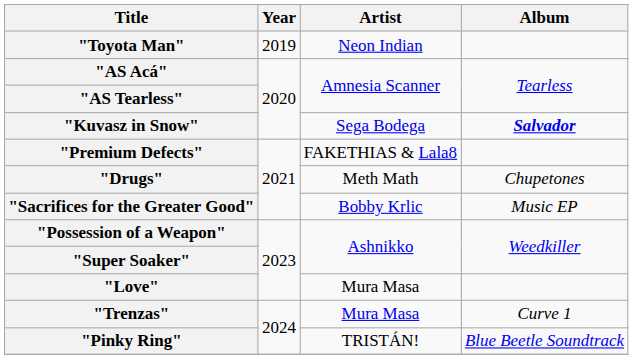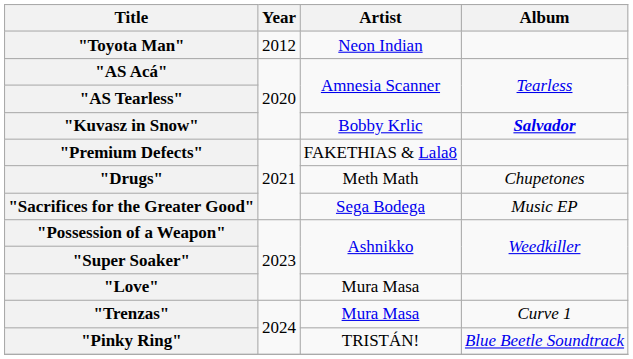 <table class="wikitable plainrowheaders" style="text-align:center;">
 <tr>
 <th scope="col">Title</th>
 <th scope="col">Year</th>
 <th scope="col">Artist</th>
 <th scope="col">Album</th>
 </tr>
 <tr>
 <th scope="row">"Toyota Man"</th>
-<td>2019</td>
+<td>2012</td>
 <td><a href='#'>Neon Indian</a></td>
 <td></td>
 </tr>
 <tr>
 <th scope="row">"AS Acá"</th>
 <td rowspan="3">2020</td>
 <td rowspan="2"><a href='#'>Amnesia Scanner</a></td>
 <td rowspan="2"><em><a href='#'>Tearless</a></em></td>
 </tr>
 <tr>
 <th scope="row">"AS Tearless"</th>
 </tr>
 <tr>
 <th scope="row">"Kuvasz in Snow"</th>
-<td><a href='#'>Sega Bodega</a></td>
+<td><a href='#'>Bobby Krlic</a></td>
 <td><strong><em><a href='#'>Salvador</a></em></strong></td>
 </tr>
 <tr>
 <th scope="row">"Premium Defects"</th>
 <td rowspan="3">2021</td>
 <td>FAKETHIAS & <a href='#'>Lala8</a></td>
 <td></td>
 </tr>
 <tr>
 <th scope="row">"Drugs"</th>
 <td>Meth Math</td>
 <td><em>Chupetones</em></td>
 </tr>
 <tr>
 <th scope="row">"Sacrifices for the Greater Good"</th>
-<td><a href='#'>Bobby Krlic</a></td>
+<td><a href='#'>Sega Bodega</a></td>
 <td><em>Music EP</em></td>
 </tr>
 <tr>
 <th scope="row">"Possession of a Weapon"</th>
 <td rowspan="3">2023</td>
 <td rowspan="2"><a href='#'>Ashnikko</a></td>
 <td rowspan="2"><em><a href='#'>Weedkiller</a></em></td>
 </tr>
 <tr>
 <th scope="row">"Super Soaker"</th>
 </tr>
 <tr>
 <th scope="row">"Love"</th>
 <td>Mura Masa</td>
 <td></td>
 </tr>
 <tr>
 <th scope="row">"Trenzas"</th>
 <td rowspan="2">2024</td>
 <td><a href='#'>Mura Masa</a></td>
 <td><em>Curve 1</em></td>
 </tr>
 <tr>
 <th scope="row">"Pinky Ring"</th>
 <td>TRISTÁN!</td>
 <td><em><a href='#'>Blue Beetle Soundtrack</a></em></td>
 </tr>
 <tr>
 </tr>
 </table>
